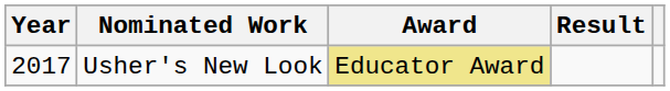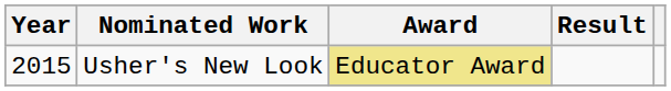 <table class="wikitable">
 <tr>
 <th>Year</th>
 <th>Nominated Work</th>
 <th>Award</th>
 <th>Result</th>
 <th></th>
 </tr>
 <tr>
-<td DOC LA>2017</td>
+<td DOC LA>2015</td>
 <td>Usher's New Look</td>
 <td style="background: khaki;">Educator Award</td>
 <td></td>
 <td style="text-align:center;"></td>
 </tr>
 </table>
